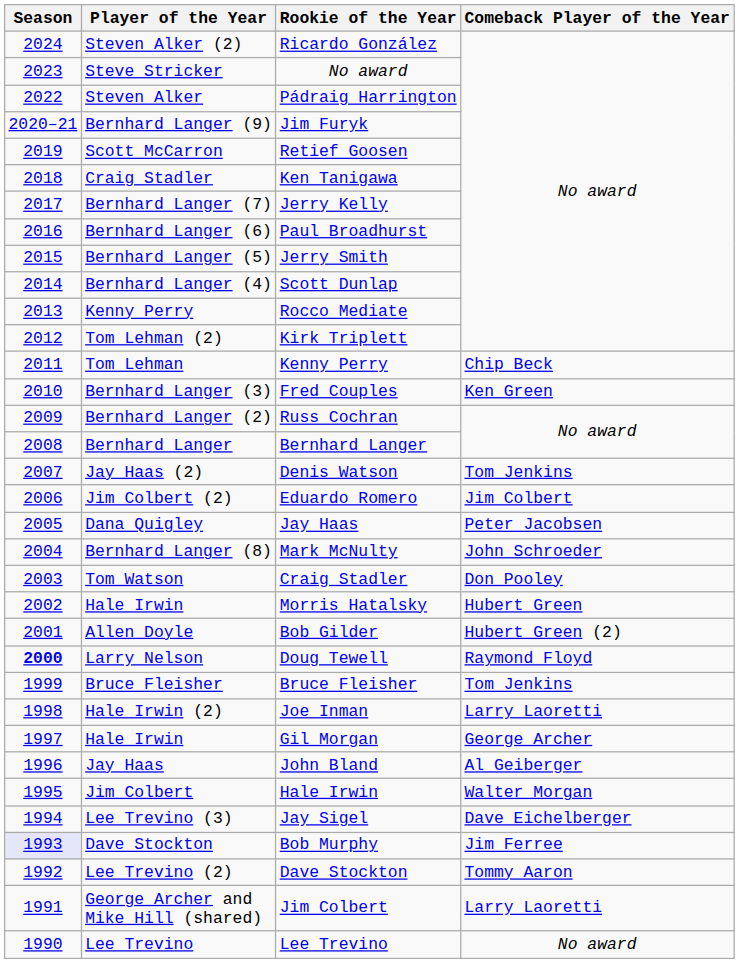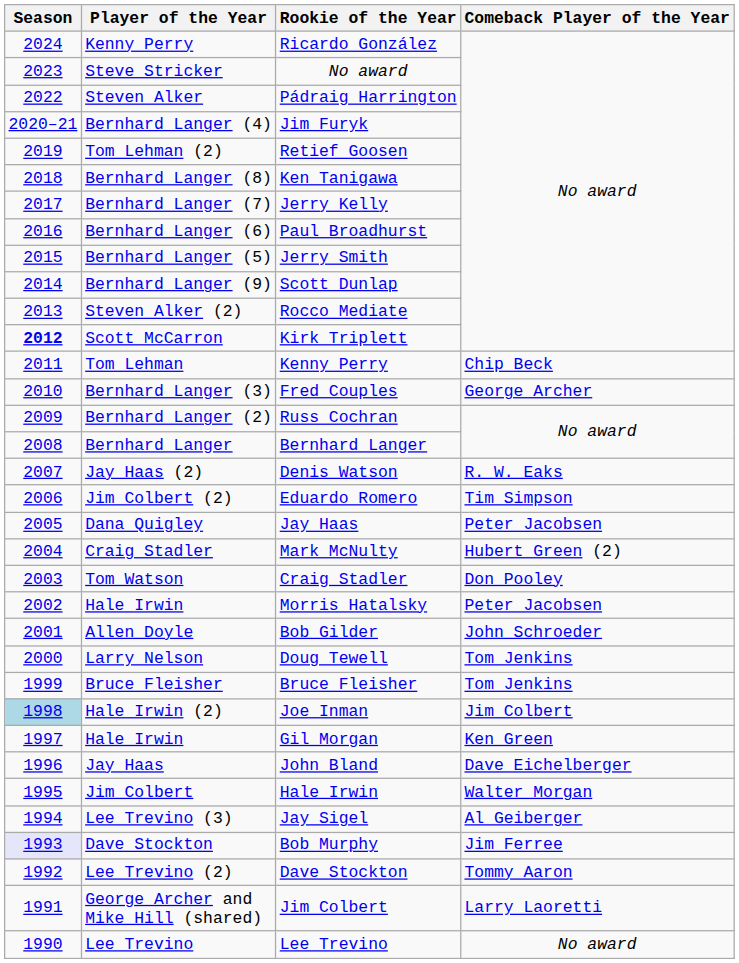 <table class="wikitable">
 <tr>
 <th>Season</th>
 <th>Player of the Year</th>
 <th>Rookie of the Year</th>
 <th>Comeback Player of the Year</th>
 </tr>
 <tr>
 <td align=center><a href='#'>2024</a></td>
-<td> <a href='#'>Steven Alker</a> (2)</td>
+<td> <a href='#'>Kenny Perry</a></td>
 <td> <a href='#'>Ricardo González</a></td>
 <td rowspan=12 align=center><em>No award</em></td>
 </tr>
 <tr>
 <td align=center><a href='#'>2023</a></td>
 <td> <a href='#'>Steve Stricker</a></td>
 <td align=center><em>No award</em></td>
 </tr>
 <tr>
 <td align=center><a href='#'>2022</a></td>
 <td> <a href='#'>Steven Alker</a></td>
 <td> <a href='#'>Pádraig Harrington</a></td>
 </tr>
 <tr>
 <td align=center><a href='#'>2020–21</a></td>
-<td> <a href='#'>Bernhard Langer</a> (9)</td>
+<td> <a href='#'>Bernhard Langer</a> (4)</td>
 <td> <a href='#'>Jim Furyk</a></td>
 </tr>
 <tr>
 <td align=center><a href='#'>2019</a></td>
-<td> <a href='#'>Scott McCarron</a></td>
+<td> <a href='#'>Tom Lehman</a> (2)</td>
 <td> <a href='#'>Retief Goosen</a></td>
 </tr>
 <tr>
 <td align=center><a href='#'>2018</a></td>
-<td> <a href='#'>Craig Stadler</a></td>
+<td> <a href='#'>Bernhard Langer</a> (8)</td>
 <td> <a href='#'>Ken Tanigawa</a></td>
 </tr>
 <tr>
 <td align=center><a href='#'>2017</a></td>
 <td> <a href='#'>Bernhard Langer</a> (7)</td>
 <td> <a href='#'>Jerry Kelly</a></td>
 </tr>
 <tr>
 <td align=center><a href='#'>2016</a></td>
 <td> <a href='#'>Bernhard Langer</a> (6)</td>
 <td> <a href='#'>Paul Broadhurst</a></td>
 </tr>
 <tr>
 <td align=center><a href='#'>2015</a></td>
 <td> <a href='#'>Bernhard Langer</a> (5)</td>
 <td> <a href='#'>Jerry Smith</a></td>
 </tr>
 <tr>
 <td align=center><a href='#'>2014</a></td>
-<td> <a href='#'>Bernhard Langer</a> (4)</td>
+<td> <a href='#'>Bernhard Langer</a> (9)</td>
 <td> <a href='#'>Scott Dunlap</a></td>
 </tr>
 <tr>
 <td align=center><a href='#'>2013</a></td>
-<td> <a href='#'>Kenny Perry</a></td>
+<td> <a href='#'>Steven Alker</a> (2)</td>
 <td> <a href='#'>Rocco Mediate</a></td>
 </tr>
 <tr>
-<td align=center><a href='#'>2012</a></td>
-<td> <a href='#'>Tom Lehman</a> (2)</td>
+<td align=center><strong><a href='#'>2012</a></strong></td>
+<td> <a href='#'>Scott McCarron</a></td>
 <td> <a href='#'>Kirk Triplett</a></td>
 </tr>
 <tr>
 <td align=center><a href='#'>2011</a></td>
 <td> <a href='#'>Tom Lehman</a></td>
 <td> <a href='#'>Kenny Perry</a></td>
 <td> <a href='#'>Chip Beck</a></td>
 </tr>
 <tr>
 <td align=center><a href='#'>2010</a></td>
 <td> <a href='#'>Bernhard Langer</a> (3)</td>
 <td> <a href='#'>Fred Couples</a></td>
-<td> <a href='#'>Ken Green</a></td>
+<td> <a href='#'>George Archer</a></td>
 </tr>
 <tr>
 <td align=center><a href='#'>2009</a></td>
 <td> <a href='#'>Bernhard Langer</a> (2)</td>
 <td> <a href='#'>Russ Cochran</a></td>
 <td rowspan=2 align=center><em>No award</em></td>
 </tr>
 <tr>
 <td align=center><a href='#'>2008</a></td>
 <td> <a href='#'>Bernhard Langer</a></td>
 <td> <a href='#'>Bernhard Langer</a></td>
 </tr>
 <tr>
 <td align=center><a href='#'>2007</a></td>
 <td> <a href='#'>Jay Haas</a> (2)</td>
 <td> <a href='#'>Denis Watson</a></td>
-<td> <a href='#'>Tom Jenkins</a></td>
+<td> <a href='#'>R. W. Eaks</a></td>
 </tr>
 <tr>
 <td align=center><a href='#'>2006</a></td>
 <td> <a href='#'>Jim Colbert</a> (2)</td>
 <td> <a href='#'>Eduardo Romero</a></td>
-<td> <a href='#'>Jim Colbert</a></td>
+<td> <a href='#'>Tim Simpson</a></td>
 </tr>
 <tr>
 <td align=center><a href='#'>2005</a></td>
 <td> <a href='#'>Dana Quigley</a></td>
 <td> <a href='#'>Jay Haas</a></td>
 <td> <a href='#'>Peter Jacobsen</a></td>
 </tr>
 <tr>
 <td align=center><a href='#'>2004</a></td>
-<td> <a href='#'>Bernhard Langer</a> (8)</td>
+<td> <a href='#'>Craig Stadler</a></td>
 <td> <a href='#'>Mark McNulty</a></td>
-<td> <a href='#'>John Schroeder</a></td>
+<td> <a href='#'>Hubert Green</a> (2)</td>
 </tr>
 <tr>
 <td align=center><a href='#'>2003</a></td>
 <td> <a href='#'>Tom Watson</a></td>
 <td> <a href='#'>Craig Stadler</a></td>
 <td> <a href='#'>Don Pooley</a></td>
 </tr>
 <tr>
 <td align=center><a href='#'>2002</a></td>
 <td> <a href='#'>Hale Irwin</a></td>
 <td> <a href='#'>Morris Hatalsky</a></td>
-<td> <a href='#'>Hubert Green</a></td>
+<td> <a href='#'>Peter Jacobsen</a></td>
 </tr>
 <tr>
 <td align=center><a href='#'>2001</a></td>
 <td> <a href='#'>Allen Doyle</a></td>
 <td> <a href='#'>Bob Gilder</a></td>
-<td> <a href='#'>Hubert Green</a> (2)</td>
+<td> <a href='#'>John Schroeder</a></td>
 </tr>
 <tr>
-<td align=center><strong><a href='#'>2000</a></strong></td>
+<td align=center><a href='#'>2000</a></td>
 <td> <a href='#'>Larry Nelson</a></td>
 <td> <a href='#'>Doug Tewell</a></td>
-<td> <a href='#'>Raymond Floyd</a></td>
+<td> <a href='#'>Tom Jenkins</a></td>
 </tr>
 <tr>
 <td align=center><a href='#'>1999</a></td>
 <td> <a href='#'>Bruce Fleisher</a></td>
 <td> <a href='#'>Bruce Fleisher</a></td>
 <td> <a href='#'>Tom Jenkins</a></td>
 </tr>
 <tr>
-<td align=center><a href='#'>1998</a></td>
+<td align=center style="background: lightblue;"><a href='#'>1998</a></td>
 <td> <a href='#'>Hale Irwin</a> (2)</td>
 <td> <a href='#'>Joe Inman</a></td>
-<td> <a href='#'>Larry Laoretti</a></td>
+<td> <a href='#'>Jim Colbert</a></td>
 </tr>
 <tr>
 <td align=center><a href='#'>1997</a></td>
 <td> <a href='#'>Hale Irwin</a></td>
 <td> <a href='#'>Gil Morgan</a></td>
-<td> <a href='#'>George Archer</a></td>
+<td> <a href='#'>Ken Green</a></td>
 </tr>
 <tr>
 <td align=center><a href='#'>1996</a></td>
 <td> <a href='#'>Jay Haas</a></td>
 <td> <a href='#'>John Bland</a></td>
-<td> <a href='#'>Al Geiberger</a></td>
+<td> <a href='#'>Dave Eichelberger</a></td>
 </tr>
 <tr>
 <td align=center><a href='#'>1995</a></td>
 <td> <a href='#'>Jim Colbert</a></td>
 <td> <a href='#'>Hale Irwin</a></td>
 <td> <a href='#'>Walter Morgan</a></td>
 </tr>
 <tr>
 <td align=center><a href='#'>1994</a></td>
 <td> <a href='#'>Lee Trevino</a> (3)</td>
 <td> <a href='#'>Jay Sigel</a></td>
-<td> <a href='#'>Dave Eichelberger</a></td>
+<td> <a href='#'>Al Geiberger</a></td>
 </tr>
 <tr>
 <td align=center style="background: lavender;"><a href='#'>1993</a></td>
 <td> <a href='#'>Dave Stockton</a></td>
 <td> <a href='#'>Bob Murphy</a></td>
 <td> <a href='#'>Jim Ferree</a></td>
 </tr>
 <tr>
 <td align=center><a href='#'>1992</a></td>
 <td> <a href='#'>Lee Trevino</a> (2)</td>
 <td> <a href='#'>Dave Stockton</a></td>
 <td> <a href='#'>Tommy Aaron</a></td>
 </tr>
 <tr>
 <td align=center><a href='#'>1991</a></td>
 <td> <a href='#'>George Archer</a> and<br> <a href='#'>Mike Hill</a> (shared)</td>
 <td> <a href='#'>Jim Colbert</a></td>
 <td> <a href='#'>Larry Laoretti</a></td>
 </tr>
 <tr>
 <td align=center><a href='#'>1990</a></td>
 <td> <a href='#'>Lee Trevino</a></td>
 <td> <a href='#'>Lee Trevino</a></td>
 <td align=center><em>No award</em></td>
 </tr>
 </table>
